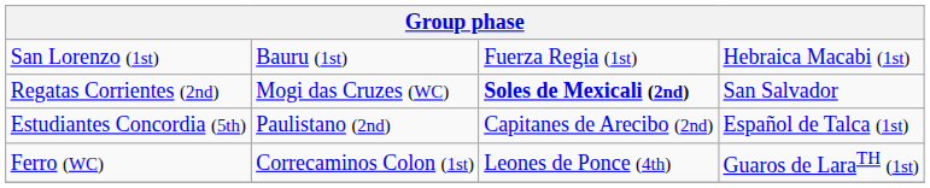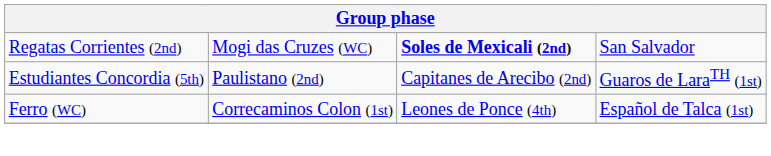 <table class="wikitable" style="white-space: nowrap;">
 <tr>
 <th colspan=4><a href='#'>Group phase</a></th>
-</tr>
-<tr>
-<td> <a href='#'>San Lorenzo</a> <small>(<a href='#'>1st</a>)</small></td>
-<td> <a href='#'>Bauru</a> <small>(<a href='#'>1st</a>)</small></td>
-<td> <a href='#'>Fuerza Regia</a> <small>(<a href='#'>1st</a>)</small></td>
-<td> <a href='#'>Hebraica Macabi</a> <small>(<a href='#'>1st</a>)</small></td>
 </tr>
 <tr>
 <td> <a href='#'>Regatas Corrientes</a> <small>(<a href='#'>2nd</a>)</small></td>
 <td> <a href='#'>Mogi das Cruzes</a> <small>(<a href='#'>WC</a>)</small></td>
 <td><strong> <a href='#'>Soles de Mexicali</a> <small>(<a href='#'>2nd</a>)</small></strong></td>
 <td> <a href='#'>San Salvador</a></td>
 </tr>
 <tr>
 <td> <a href='#'>Estudiantes Concordia</a> <small>(<a href='#'>5th</a>)</small></td>
 <td> <a href='#'>Paulistano</a> <small>(<a href='#'>2nd</a>)</small></td>
 <td> <a href='#'>Capitanes de Arecibo</a> <small>(<a href='#'>2nd</a>)</small></td>
-<td> <a href='#'>Español de Talca</a> <small>(<a href='#'>1st</a>)</small></td>
+<td> <a href='#'>Guaros de Lara</a><sup><a href='#'>TH</a></sup> <small>(<a href='#'>1st</a>)</small></td>
 </tr>
 <tr>
 <td> <a href='#'>Ferro</a> <small>(<a href='#'>WC</a>)</small></td>
 <td> <a href='#'>Correcaminos Colon</a> <small>(<a href='#'>1st</a>)</small></td>
 <td> <a href='#'>Leones de Ponce</a> <small>(<a href='#'>4th</a>)</small></td>
-<td> <a href='#'>Guaros de Lara</a><sup><a href='#'>TH</a></sup> <small>(<a href='#'>1st</a>)</small></td>
+<td> <a href='#'>Español de Talca</a> <small>(<a href='#'>1st</a>)</small></td>
 </tr>
 <tr>
 </tr>
 </table>
